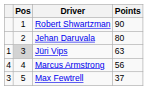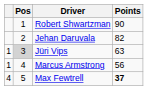 <table class="wikitable" style="font-size: 85%;">
 <tr>
 <th></th>
 <th>Pos</th>
 <th>Driver</th>
 <th>Points</th>
 </tr>
 <tr>
 <td align="left"></td>
 <td align="center">1</td>
 <td> <a href='#'>Robert Shwartzman</a></td>
 <td>90</td>
 </tr>
 <tr>
 <td align="left"></td>
 <td align="center">2</td>
 <td> <a href='#'>Jehan Daruvala</a></td>
-<td>80</td>
+<td>82</td>
 </tr>
 <tr>
 <td align="left"> 1</td>
 <td align="center" style="background: lightgrey;">3</td>
 <td> <a href='#'>Jüri Vips</a></td>
 <td>63</td>
 </tr>
 <tr>
-<td align="left"> 4</td>
+<td align="left"> 1</td>
 <td align="center">4</td>
 <td> <a href='#'>Marcus Armstrong</a></td>
 <td>56</td>
 </tr>
 <tr>
-<td align="left"> 3</td>
+<td align="left"> 4</td>
 <td align="center">5</td>
 <td> <a href='#'>Max Fewtrell</a></td>
-<td>37</td>
+<td><strong>37</strong></td>
 </tr>
 </table>
